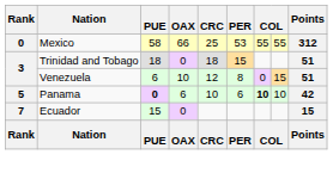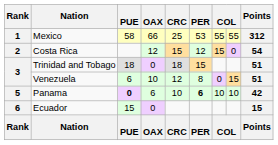 <table class="wikitable" style="text-align:center; font-size:85%;">
 <tr>
 <th>Rank</th>
 <th>Nation</th>
 <th><br>PUE</th>
 <th><br>OAX</th>
 <th><br>CRC</th>
 <th><br>PER</th>
 <th colspan=2><br>COL</th>
 <th>Points</th>
 </tr>
 <tr>
-<th>0</th>
+<th>1</th>
 <td align=left> Mexico</td>
 <td style="background:#ffffbf;">58</td>
 <td style="background:#ffffbf;">66</td>
 <td style="background:#ffffbf;">25</td>
 <td style="background:#ffffbf;">53</td>
 <td style="background:#ffffbf;">55</td>
 <td style="background:#ffffbf;">55</td>
 <th>312</th>
+</tr>
+<tr>
+<th>2</th>
+<td align=left> Costa Rica</td>
+<td></td>
+<td style="background:#dfffdf;">12</td>
+<td style="background:#ffdf9f;">15</td>
+<td style="background:#dfffdf;">12</td>
+<td style="background:#ffdf9f;">15</td>
+<td style="background:#efcfff;">0</td>
+<th>54</th>
 </tr>
 <tr>
 <th rowspan=2>3</th>
 <td align=left> Trinidad and Tobago</td>
 <td style="background:#dfdfdf;">18</td>
 <td style="background:#efcfff;">0</td>
 <td style="background:#dfdfdf;">18</td>
 <td style="background:#ffdf9f;">15</td>
 <td></td>
 <td></td>
 <th>51</th>
 </tr>
 <tr>
 <td align=left> Venezuela</td>
 <td style="background:#dfffdf;">6</td>
 <td style="background:#dfffdf;">10</td>
 <td style="background:#dfffdf;">12</td>
 <td style="background:#dfffdf;">8</td>
 <td style="background:#efcfff;">0</td>
 <td style="background:#ffdf9f;">15</td>
 <th>51</th>
 </tr>
 <tr>
 <th>5</th>
 <td align=left> Panama</td>
 <td style="background:#efcfff;"><strong>0</strong></td>
 <td style="background:#dfffdf;">6</td>
 <td style="background:#dfffdf;">10</td>
-<td style="background:#dfffdf;">6</td>
-<td style="background:#dfffdf;"><strong>10</strong></td>
+<td style="background:#dfffdf;"><strong>6</strong></td>
+<td style="background:#dfffdf;">10</td>
 <td style="background:#dfffdf;">10</td>
 <th>42</th>
 </tr>
 <tr>
-<th>7</th>
+<th>6</th>
 <td align=left> Ecuador</td>
 <td style="background:#dfffdf;">15</td>
 <td style="background:#efcfff;">0</td>
 <td></td>
 <td></td>
 <td></td>
 <td></td>
 <th>15</th>
 </tr>
 <tr>
 <th>Rank</th>
 <th>Nation</th>
 <th><br>PUE</th>
 <th><br>OAX</th>
 <th><br>CRC</th>
 <th><br>PER</th>
 <th colspan=2><br>COL</th>
 <th>Points</th>
 </tr>
 </table>
